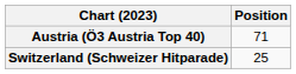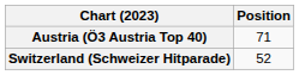 <table class="wikitable sortable plainrowheaders" style="text-align:center">
 <tr>
 <th scope="col">Chart (2023)</th>
 <th scope="col">Position</th>
 </tr>
 <tr>
 <th scope="row">Austria (Ö3 Austria Top 40)</th>
 <td>71</td>
 </tr>
 <tr>
 <th scope="row">Switzerland (Schweizer Hitparade)</th>
-<td>25</td>
+<td>52</td>
 </tr>
 </table>
